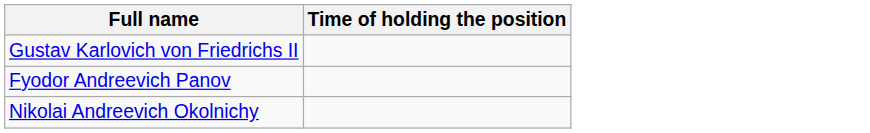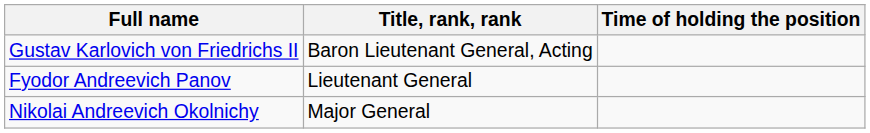 <table class="wikitable">
 <tr>
 <th>Full name</th>
+<th>Title, rank, rank</th>
 <th>Time of holding the position</th>
 </tr>
 <tr>
 <td><a href='#'>Gustav Karlovich von Friedrichs II</a></td>
+<td>Baron Lieutenant General, Acting</td>
 <td></td>
 </tr>
 <tr>
 <td><a href='#'>Fyodor Andreevich Panov</a></td>
+<td>Lieutenant General</td>
 <td></td>
 </tr>
 <tr>
 <td><a href='#'>Nikolai Andreevich Okolnichy</a></td>
+<td>Major General</td>
 <td></td>
 </tr>
 </table>
